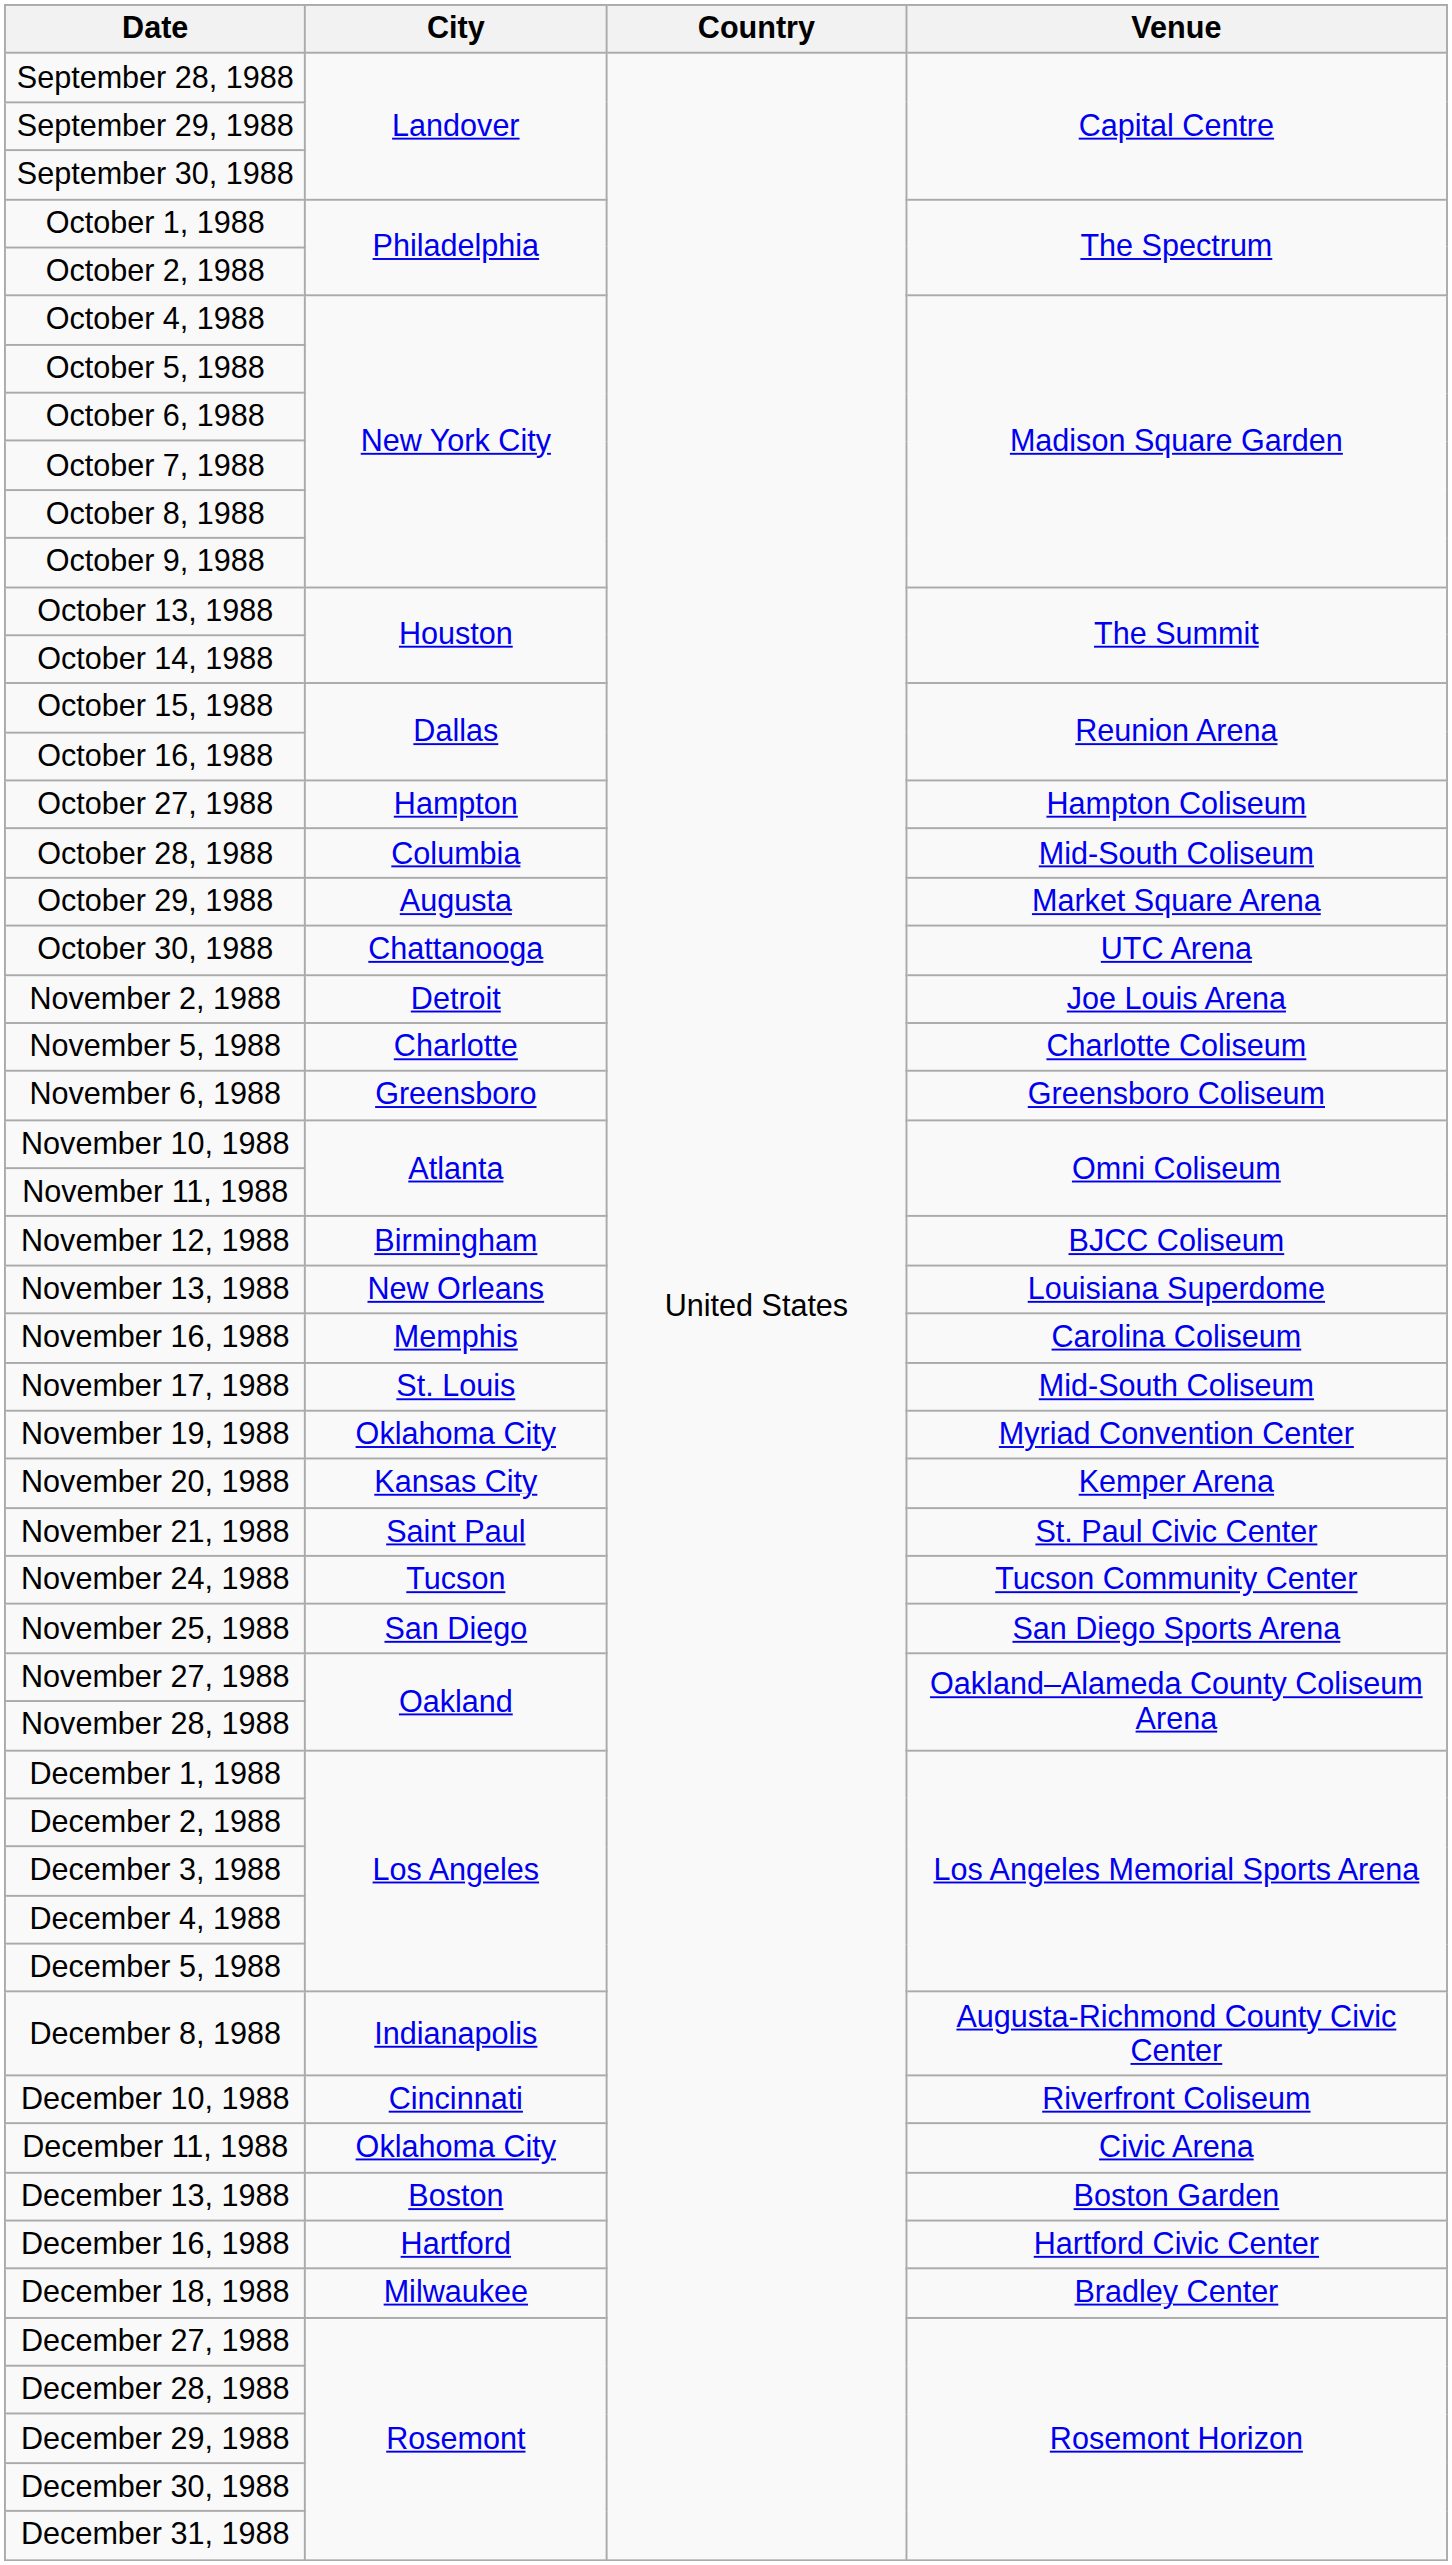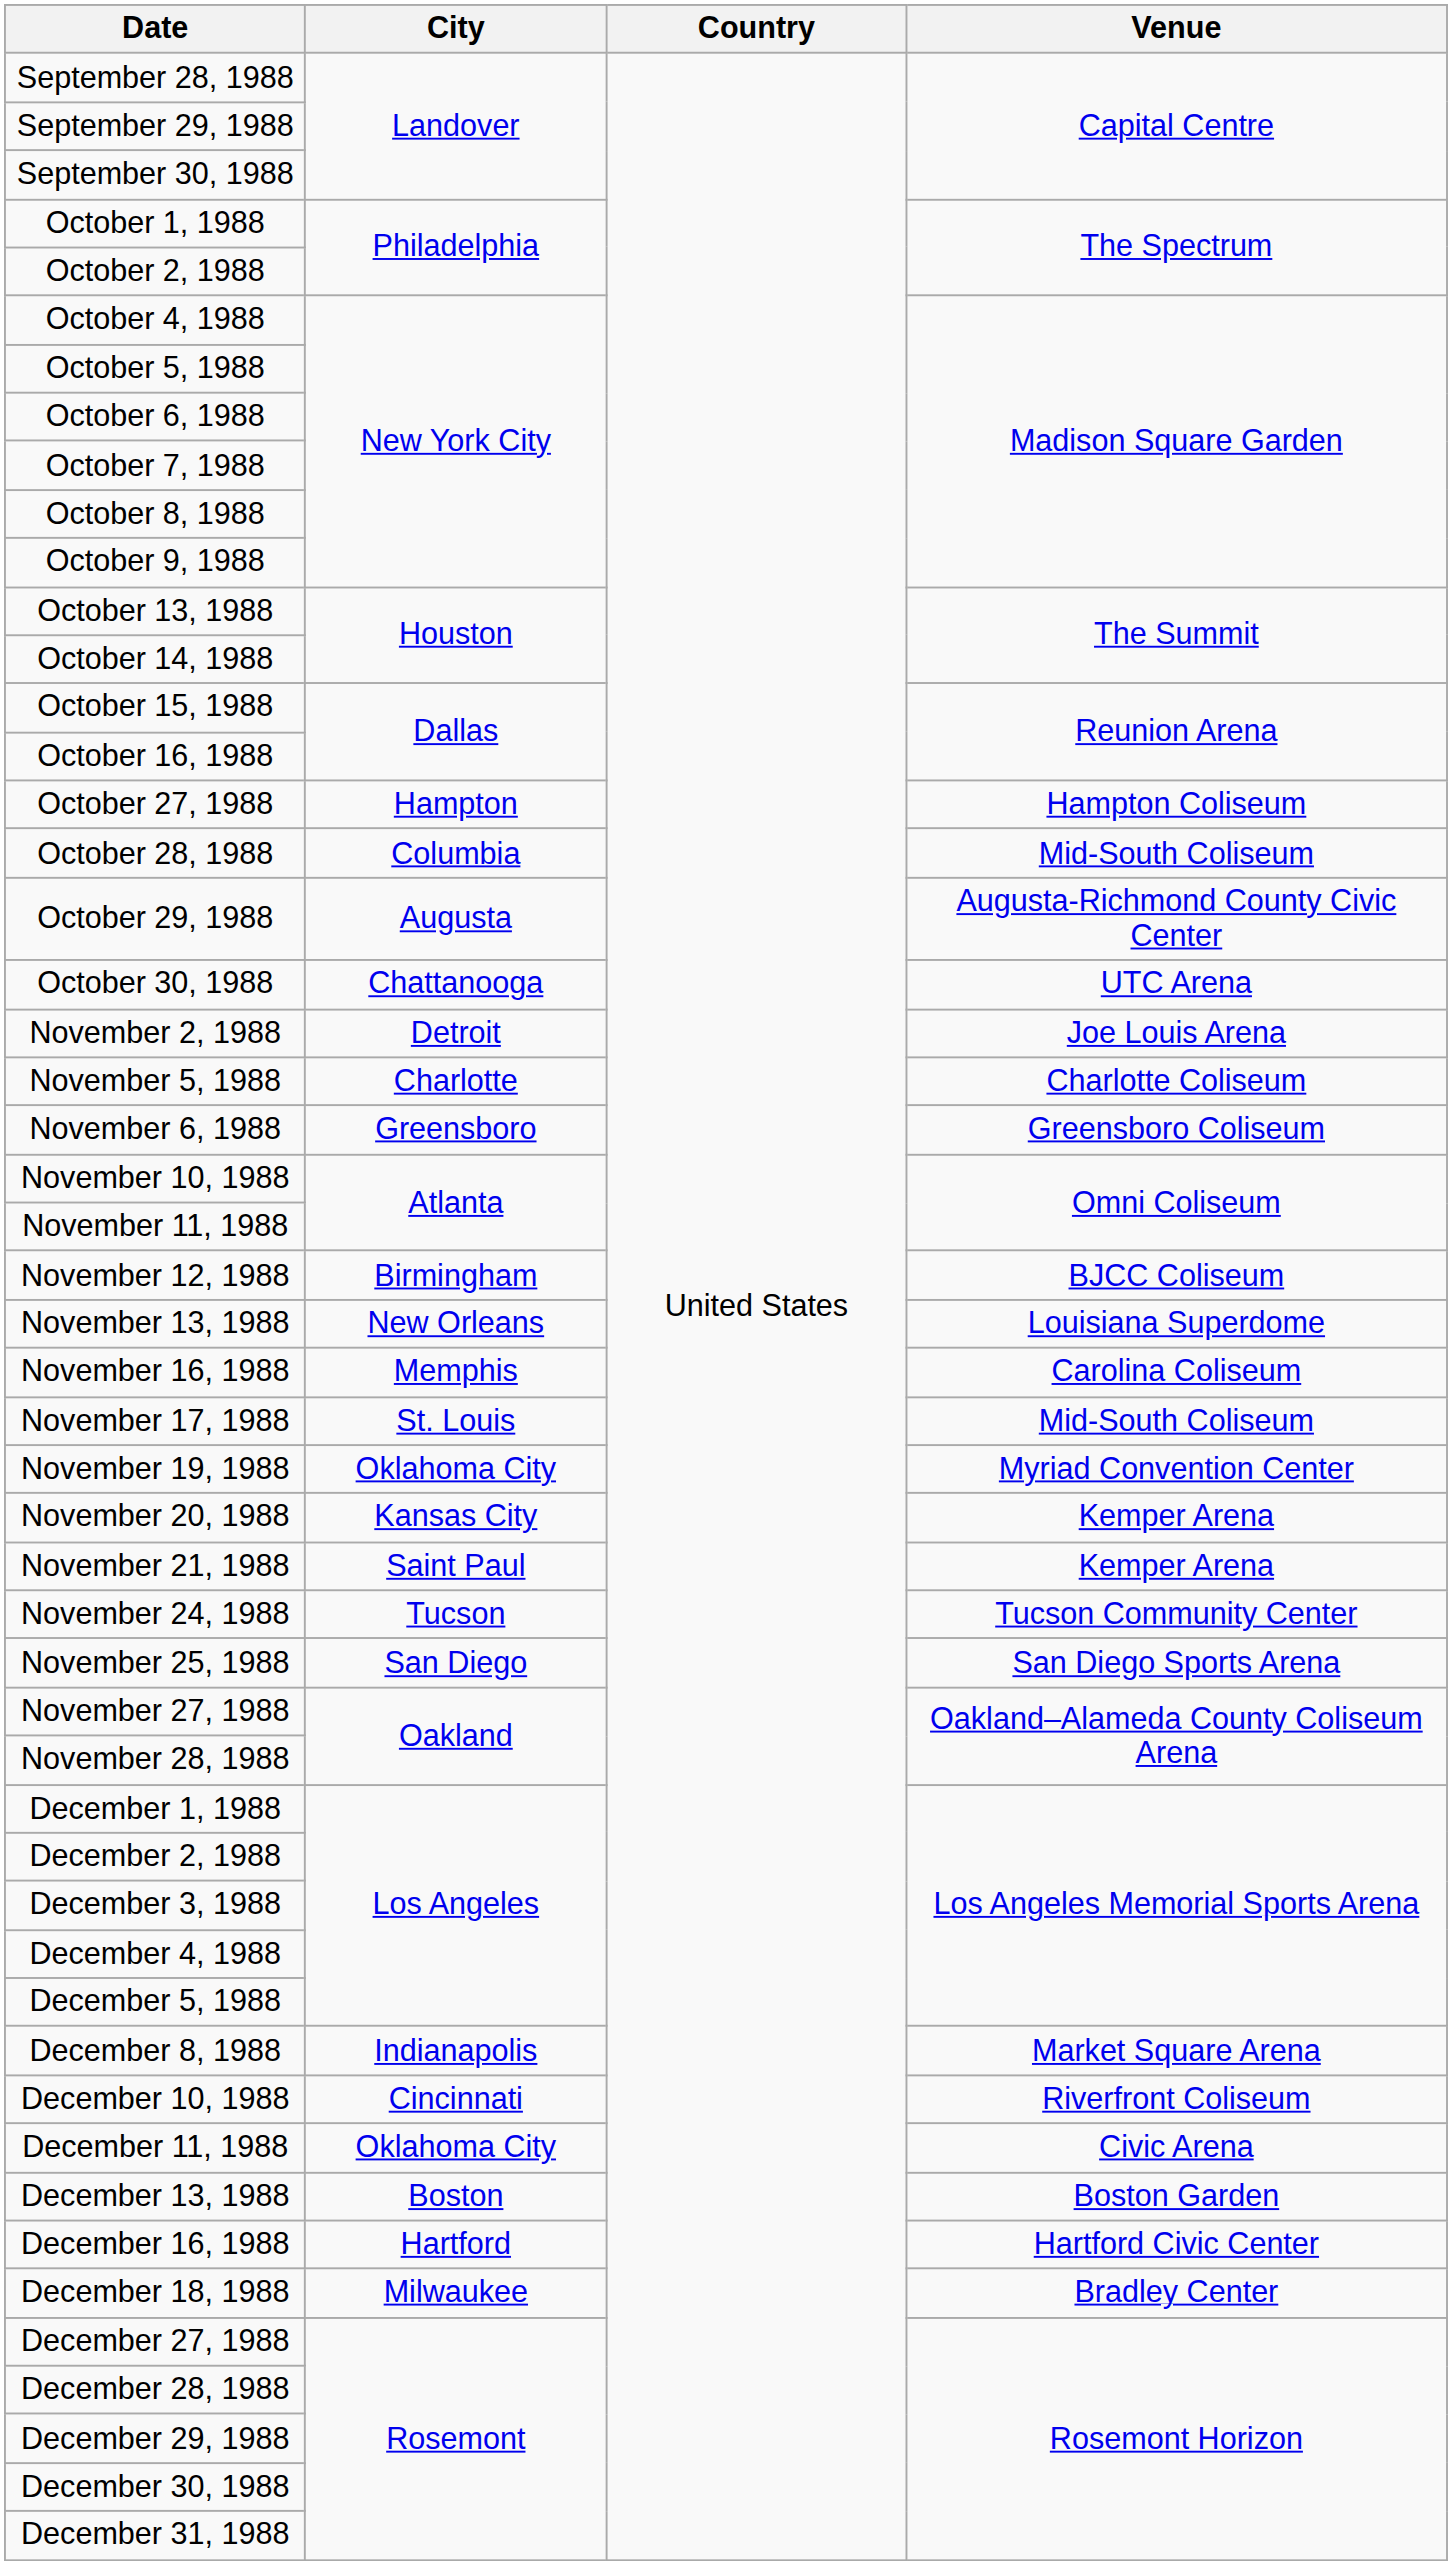 <table class="wikitable" style="text-align:center">
 <tr>
 <th width="150px">Date</th>
 <th width="150px">City</th>
 <th width="150px">Country</th>
 <th width="275px">Venue</th>
 </tr>
 <tr>
 <td>September 28, 1988</td>
 <td rowspan="3"><a href='#'>Landover</a></td>
 <td rowspan="51">United States</td>
 <td rowspan="3"><a href='#'>Capital Centre</a></td>
 </tr>
 <tr>
 <td>September 29, 1988</td>
 </tr>
 <tr>
 <td>September 30, 1988</td>
 </tr>
 <tr>
 <td>October 1, 1988</td>
 <td rowspan="2"><a href='#'>Philadelphia</a></td>
 <td rowspan="2"><a href='#'>The Spectrum</a></td>
 </tr>
 <tr>
 <td>October 2, 1988</td>
 </tr>
 <tr>
 <td>October 4, 1988</td>
 <td rowspan="6"><a href='#'>New York City</a></td>
 <td rowspan="6"><a href='#'>Madison Square Garden</a></td>
 </tr>
 <tr>
 <td>October 5, 1988</td>
 </tr>
 <tr>
 <td>October 6, 1988</td>
 </tr>
 <tr>
 <td>October 7, 1988</td>
 </tr>
 <tr>
 <td>October 8, 1988</td>
 </tr>
 <tr>
 <td>October 9, 1988</td>
 </tr>
 <tr>
 <td>October 13, 1988</td>
 <td rowspan="2"><a href='#'>Houston</a></td>
 <td rowspan="2"><a href='#'>The Summit</a></td>
 </tr>
 <tr>
 <td>October 14, 1988</td>
 </tr>
 <tr>
 <td>October 15, 1988</td>
 <td rowspan="2"><a href='#'>Dallas</a></td>
 <td rowspan="2"><a href='#'>Reunion Arena</a></td>
 </tr>
 <tr>
 <td>October 16, 1988</td>
 </tr>
 <tr>
 <td>October 27, 1988</td>
 <td><a href='#'>Hampton</a></td>
 <td><a href='#'>Hampton Coliseum</a></td>
 </tr>
 <tr>
 <td>October 28, 1988</td>
 <td><a href='#'>Columbia</a></td>
 <td><a href='#'>Mid-South Coliseum</a></td>
 </tr>
 <tr>
 <td>October 29, 1988</td>
 <td><a href='#'>Augusta</a></td>
-<td><a href='#'>Market Square Arena</a></td>
+<td><a href='#'>Augusta-Richmond County Civic Center</a></td>
 </tr>
 <tr>
 <td>October 30, 1988</td>
 <td><a href='#'>Chattanooga</a></td>
 <td><a href='#'>UTC Arena</a></td>
 </tr>
 <tr>
 <td>November 2, 1988</td>
 <td><a href='#'>Detroit</a></td>
 <td><a href='#'>Joe Louis Arena</a></td>
 </tr>
 <tr>
 <td>November 5, 1988</td>
 <td><a href='#'>Charlotte</a></td>
 <td><a href='#'>Charlotte Coliseum</a></td>
 </tr>
 <tr>
 <td>November 6, 1988</td>
 <td><a href='#'>Greensboro</a></td>
 <td><a href='#'>Greensboro Coliseum</a></td>
 </tr>
 <tr>
 <td>November 10, 1988</td>
 <td rowspan="2"><a href='#'>Atlanta</a></td>
 <td rowspan="2"><a href='#'>Omni Coliseum</a></td>
 </tr>
 <tr>
 <td>November 11, 1988</td>
 </tr>
 <tr>
 <td>November 12, 1988</td>
 <td><a href='#'>Birmingham</a></td>
 <td><a href='#'>BJCC Coliseum</a></td>
 </tr>
 <tr>
 <td>November 13, 1988</td>
 <td><a href='#'>New Orleans</a></td>
 <td><a href='#'>Louisiana Superdome</a></td>
 </tr>
 <tr>
 <td>November 16, 1988</td>
 <td><a href='#'>Memphis</a></td>
 <td><a href='#'>Carolina Coliseum</a></td>
 </tr>
 <tr>
 <td>November 17, 1988</td>
 <td><a href='#'>St. Louis</a></td>
 <td><a href='#'>Mid-South Coliseum</a></td>
 </tr>
 <tr>
 <td>November 19, 1988</td>
 <td><a href='#'>Oklahoma City</a></td>
 <td><a href='#'>Myriad Convention Center</a></td>
 </tr>
 <tr>
 <td>November 20, 1988</td>
 <td><a href='#'>Kansas City</a></td>
 <td><a href='#'>Kemper Arena</a></td>
 </tr>
 <tr>
 <td>November 21, 1988</td>
 <td><a href='#'>Saint Paul</a></td>
-<td><a href='#'>St. Paul Civic Center</a></td>
+<td><a href='#'>Kemper Arena</a></td>
 </tr>
 <tr>
 <td>November 24, 1988</td>
 <td><a href='#'>Tucson</a></td>
 <td><a href='#'>Tucson Community Center</a></td>
 </tr>
 <tr>
 <td>November 25, 1988</td>
 <td><a href='#'>San Diego</a></td>
 <td><a href='#'>San Diego Sports Arena</a></td>
 </tr>
 <tr>
 <td>November 27, 1988</td>
 <td rowspan="2"><a href='#'>Oakland</a></td>
 <td rowspan="2"><a href='#'>Oakland–Alameda County Coliseum Arena</a></td>
 </tr>
 <tr>
 <td>November 28, 1988</td>
 </tr>
 <tr>
 <td>December 1, 1988</td>
 <td rowspan="5"><a href='#'>Los Angeles</a></td>
 <td rowspan="5"><a href='#'>Los Angeles Memorial Sports Arena</a></td>
 </tr>
 <tr>
 <td>December 2, 1988</td>
 </tr>
 <tr>
 <td>December 3, 1988</td>
 </tr>
 <tr>
 <td>December 4, 1988</td>
 </tr>
 <tr>
 <td>December 5, 1988</td>
 </tr>
 <tr>
 <td>December 8, 1988</td>
 <td><a href='#'>Indianapolis</a></td>
-<td><a href='#'>Augusta-Richmond County Civic Center</a></td>
+<td><a href='#'>Market Square Arena</a></td>
 </tr>
 <tr>
 <td>December 10, 1988</td>
 <td><a href='#'>Cincinnati</a></td>
 <td><a href='#'>Riverfront Coliseum</a></td>
 </tr>
 <tr>
 <td>December 11, 1988</td>
 <td><a href='#'>Oklahoma City</a></td>
 <td><a href='#'>Civic Arena</a></td>
 </tr>
 <tr>
 <td>December 13, 1988</td>
 <td><a href='#'>Boston</a></td>
 <td><a href='#'>Boston Garden</a></td>
 </tr>
 <tr>
 <td>December 16, 1988</td>
 <td><a href='#'>Hartford</a></td>
 <td><a href='#'>Hartford Civic Center</a></td>
 </tr>
 <tr>
 <td>December 18, 1988</td>
 <td><a href='#'>Milwaukee</a></td>
 <td><a href='#'>Bradley Center</a></td>
 </tr>
 <tr>
 <td>December 27, 1988</td>
 <td rowspan="5"><a href='#'>Rosemont</a></td>
 <td rowspan="5"><a href='#'>Rosemont Horizon</a></td>
 </tr>
 <tr>
 <td>December 28, 1988</td>
 </tr>
 <tr>
 <td>December 29, 1988</td>
 </tr>
 <tr>
 <td>December 30, 1988</td>
 </tr>
 <tr>
 <td>December 31, 1988</td>
 </tr>
 <tr>
 </tr>
 </table>
